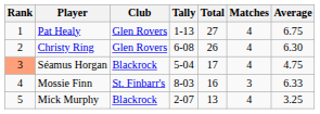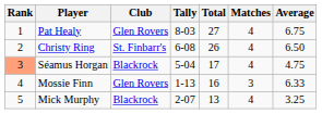 <table class="wikitable">
 <tr>
 <th>Rank</th>
 <th>Player</th>
 <th>Club</th>
 <th>Tally</th>
 <th>Total</th>
 <th>Matches</th>
 <th>Average</th>
 </tr>
 <tr>
 <td rowspan="1" style="text-align:center;">1</td>
 <td><a href='#'>Pat Healy</a></td>
 <td><a href='#'>Glen Rovers</a></td>
-<td align=center>1-13</td>
+<td align=center>8-03</td>
 <td align=center>27</td>
 <td align=center>4</td>
 <td align=center>6.75</td>
 </tr>
 <tr>
 <td rowspan="1" style="text-align:center;">2</td>
 <td><a href='#'>Christy Ring</a></td>
-<td><a href='#'>Glen Rovers</a></td>
+<td><a href='#'>St. Finbarr's</a></td>
 <td align=center>6-08</td>
 <td align=center>26</td>
 <td align=center>4</td>
-<td align=center>6.30</td>
+<td align=center>6.50</td>
 </tr>
 <tr>
 <td rowspan="1" style="background: lightsalmon; text-align:center;">3</td>
 <td>Séamus Horgan</td>
 <td><a href='#'>Blackrock</a></td>
 <td align=center>5-04</td>
 <td align=center>17</td>
 <td align=center>4</td>
 <td align=center>4.75</td>
 </tr>
 <tr>
 <td rowspan="1" style="text-align:center;">4</td>
 <td>Mossie Finn</td>
-<td><a href='#'>St. Finbarr's</a></td>
-<td align=center>8-03</td>
+<td><a href='#'>Glen Rovers</a></td>
+<td align=center>1-13</td>
 <td align=center>16</td>
 <td align=center>3</td>
 <td align=center>6.33</td>
 </tr>
 <tr>
 <td rowspan="1" style="text-align:center;">5</td>
 <td>Mick Murphy</td>
 <td><a href='#'>Blackrock</a></td>
 <td align=center>2-07</td>
 <td align=center>13</td>
 <td align=center>4</td>
 <td align=center>3.25</td>
 </tr>
 </table>
